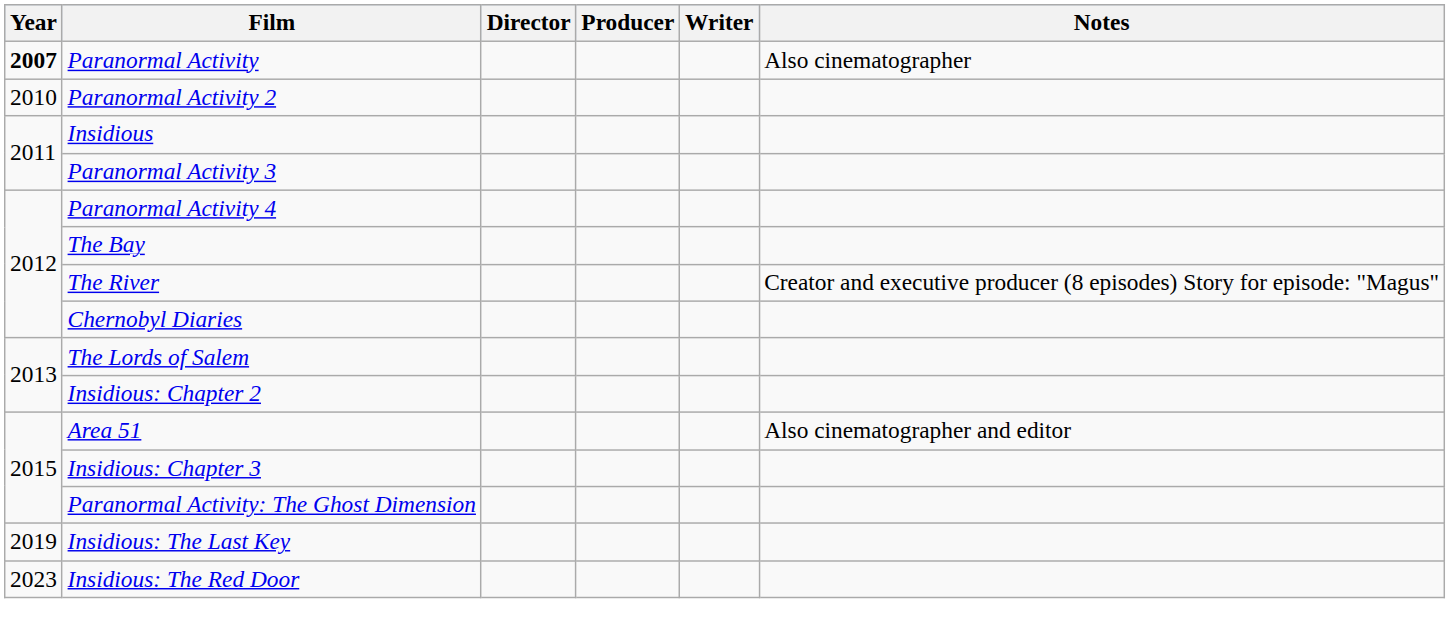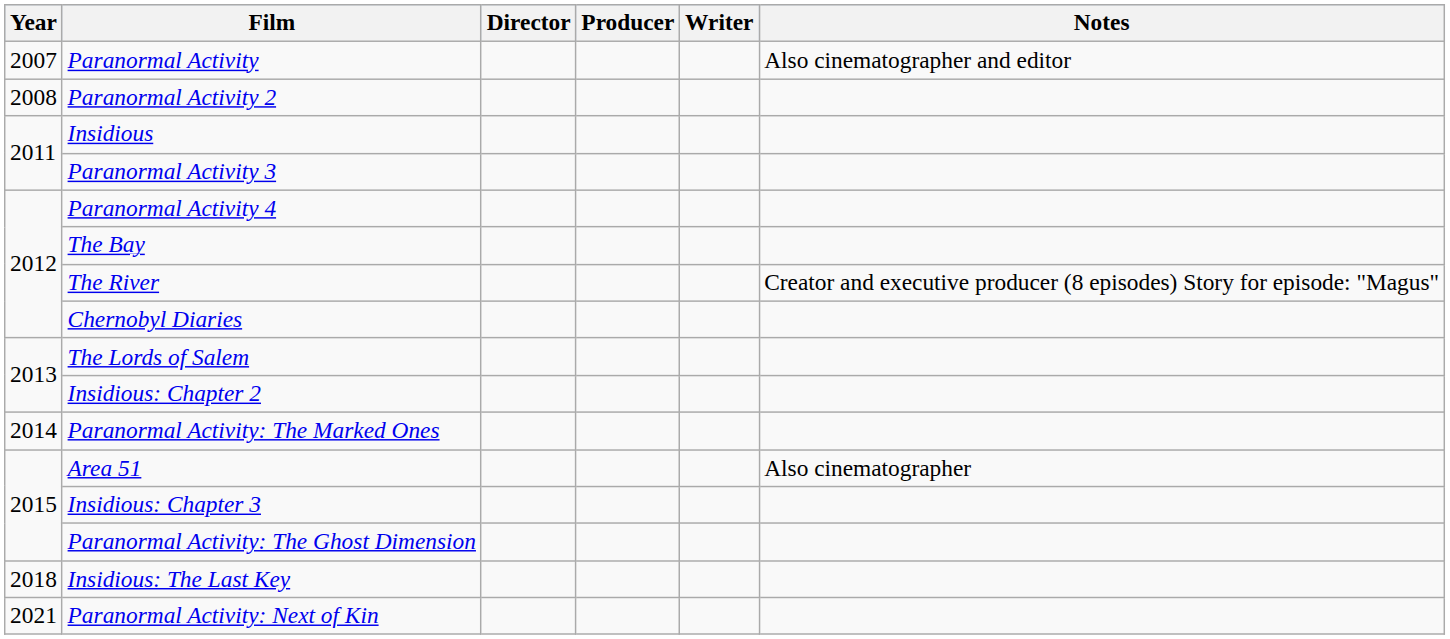 <table class="wikitable sortable">
 <tr style="background:#b0c4de; text-align:center;">
 <th>Year</th>
 <th>Film</th>
 <th>Director</th>
 <th>Producer</th>
 <th>Writer</th>
 <th>Notes</th>
 </tr>
 <tr>
-<td><strong>2007</strong></td>
+<td>2007</td>
 <td><em><a href='#'>Paranormal Activity</a></em></td>
 <td></td>
 <td></td>
 <td></td>
-<td>Also cinematographer</td>
+<td>Also cinematographer and editor</td>
 </tr>
 <tr>
-<td>2010</td>
+<td>2008</td>
 <td><em><a href='#'>Paranormal Activity 2</a></em></td>
 <td></td>
 <td></td>
 <td></td>
 <td></td>
 </tr>
 <tr>
 <td rowspan="2">2011</td>
 <td><em><a href='#'>Insidious</a></em></td>
 <td></td>
 <td></td>
 <td></td>
 <td></td>
 </tr>
 <tr>
 <td><em><a href='#'>Paranormal Activity 3</a></em></td>
 <td></td>
 <td></td>
 <td></td>
 <td></td>
 </tr>
 <tr>
 <td rowspan="4">2012</td>
 <td><em><a href='#'>Paranormal Activity 4</a></em></td>
 <td></td>
 <td></td>
 <td></td>
 <td></td>
 </tr>
 <tr>
 <td><em><a href='#'>The Bay</a></em></td>
 <td></td>
 <td></td>
 <td></td>
 <td></td>
 </tr>
 <tr>
 <td><em><a href='#'>The River</a></em></td>
 <td></td>
 <td></td>
 <td></td>
 <td>Creator and executive producer (8 episodes) Story for episode: "Magus"</td>
 </tr>
 <tr>
 <td><em><a href='#'>Chernobyl Diaries</a></em></td>
 <td></td>
 <td></td>
 <td></td>
 <td></td>
 </tr>
 <tr>
 <td rowspan="2">2013</td>
 <td><em><a href='#'>The Lords of Salem</a></em></td>
 <td></td>
 <td></td>
 <td></td>
 <td></td>
 </tr>
 <tr>
 <td><em><a href='#'>Insidious: Chapter 2</a></em></td>
 <td></td>
 <td></td>
 <td></td>
 <td></td>
 </tr>
 <tr>
+<td>2014</td>
+<td><em><a href='#'>Paranormal Activity: The Marked Ones</a></em></td>
+<td></td>
+<td></td>
+<td></td>
+<td></td>
+</tr>
+<tr>
 <td rowspan="3">2015</td>
 <td><em><a href='#'>Area 51</a></em></td>
 <td></td>
 <td></td>
 <td></td>
-<td>Also cinematographer and editor</td>
+<td>Also cinematographer</td>
 </tr>
 <tr>
 <td><em><a href='#'>Insidious: Chapter 3</a></em></td>
 <td></td>
 <td></td>
 <td></td>
 <td></td>
 </tr>
 <tr>
 <td><em><a href='#'>Paranormal Activity: The Ghost Dimension</a></em></td>
 <td></td>
 <td></td>
 <td></td>
 <td></td>
 </tr>
 <tr>
-<td>2019</td>
+<td>2018</td>
 <td><em><a href='#'>Insidious: The Last Key</a></em></td>
 <td></td>
 <td></td>
 <td></td>
 <td></td>
 </tr>
 <tr>
-<td>2023</td>
-<td><em><a href='#'>Insidious: The Red Door</a></em></td>
+<td>2021</td>
+<td><em><a href='#'>Paranormal Activity: Next of Kin</a></em></td>
 <td></td>
 <td></td>
 <td></td>
 <td></td>
 </tr>
 </table>
